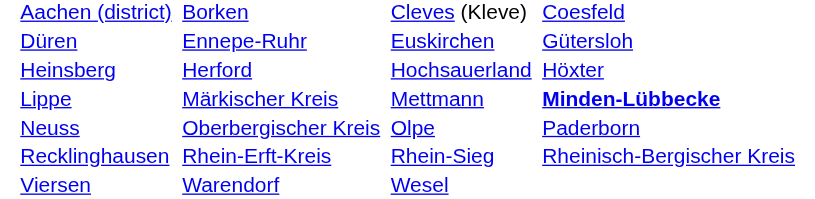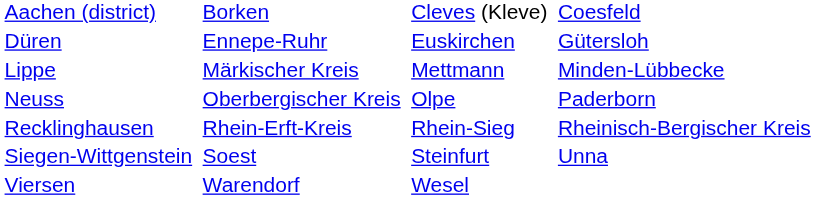 <table align="center">
 <tr>
 <td></td>
 <td><a href='#'>Aachen (district)</a></td>
 <td></td>
 <td><a href='#'>Borken</a></td>
 <td></td>
 <td><a href='#'>Cleves</a> (Kleve)</td>
 <td></td>
 <td><a href='#'>Coesfeld</a></td>
 </tr>
 <tr>
 <td></td>
 <td><a href='#'>Düren</a></td>
 <td></td>
 <td><a href='#'>Ennepe-Ruhr</a></td>
 <td></td>
 <td><a href='#'>Euskirchen</a></td>
 <td></td>
 <td><a href='#'>Gütersloh</a></td>
 </tr>
 <tr>
 <td></td>
-<td><a href='#'>Heinsberg</a></td>
-<td></td>
-<td><a href='#'>Herford</a></td>
-<td></td>
-<td><a href='#'>Hochsauerland</a></td>
-<td></td>
-<td><a href='#'>Höxter</a></td>
-</tr>
-<tr>
-<td></td>
 <td><a href='#'>Lippe</a></td>
 <td></td>
 <td><a href='#'>Märkischer Kreis</a></td>
 <td></td>
 <td><a href='#'>Mettmann</a></td>
 <td></td>
-<td><strong><a href='#'>Minden-Lübbecke</a></strong></td>
+<td><a href='#'>Minden-Lübbecke</a></td>
 </tr>
 <tr>
 <td></td>
 <td><a href='#'>Neuss</a></td>
 <td></td>
 <td><a href='#'>Oberbergischer Kreis</a></td>
 <td></td>
 <td><a href='#'>Olpe</a></td>
 <td></td>
 <td><a href='#'>Paderborn</a></td>
 </tr>
 <tr>
 <td></td>
 <td><a href='#'>Recklinghausen</a></td>
 <td></td>
 <td><a href='#'>Rhein-Erft-Kreis</a></td>
 <td></td>
 <td><a href='#'>Rhein-Sieg</a></td>
 <td></td>
 <td><a href='#'>Rheinisch-Bergischer Kreis</a></td>
 </tr>
 <tr>
 <td></td>
+<td><a href='#'>Siegen-Wittgenstein</a></td>
+<td></td>
+<td><a href='#'>Soest</a></td>
+<td></td>
+<td><a href='#'>Steinfurt</a></td>
+<td></td>
+<td><a href='#'>Unna</a></td>
+</tr>
+<tr>
+<td></td>
 <td><a href='#'>Viersen</a></td>
 <td></td>
 <td><a href='#'>Warendorf</a></td>
 <td></td>
 <td><a href='#'>Wesel</a> </td>
 </tr>
 </table>
